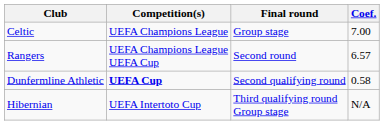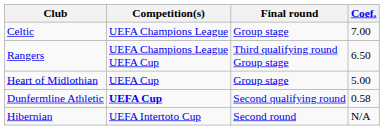 <table class="wikitable">
 <tr>
 <th>Club</th>
 <th>Competition(s)</th>
 <th>Final round</th>
 <th><a href='#'>Coef.</a></th>
 </tr>
 <tr>
 <td><a href='#'>Celtic</a></td>
 <td><a href='#'>UEFA Champions League</a></td>
 <td><a href='#'>Group stage</a></td>
 <td>7.00</td>
 </tr>
 <tr>
 <td><a href='#'>Rangers</a></td>
 <td><a href='#'>UEFA Champions League</a><br> <a href='#'>UEFA Cup</a></td>
-<td><a href='#'>Second round</a></td>
-<td>6.57</td>
+<td><a href='#'>Third qualifying round</a><br> <a href='#'>Group stage</a></td>
+<td>6.50</td>
+</tr>
+<tr>
+<td><a href='#'>Heart of Midlothian</a></td>
+<td><a href='#'>UEFA Cup</a></td>
+<td><a href='#'>Group stage</a></td>
+<td>5.00</td>
 </tr>
 <tr>
 <td><a href='#'>Dunfermline Athletic</a></td>
 <td><strong><a href='#'>UEFA Cup</a></strong></td>
 <td><a href='#'>Second qualifying round</a></td>
 <td>0.58</td>
 </tr>
 <tr>
 <td><a href='#'>Hibernian</a></td>
 <td><a href='#'>UEFA Intertoto Cup</a></td>
-<td><a href='#'>Third qualifying round</a><br> <a href='#'>Group stage</a></td>
+<td><a href='#'>Second round</a></td>
 <td>N/A</td>
 </tr>
 </table>
